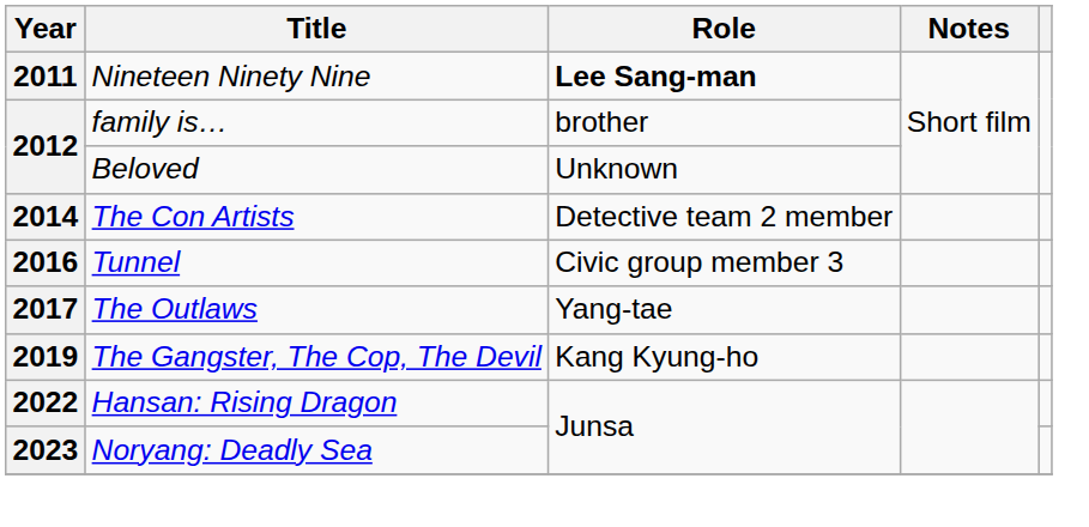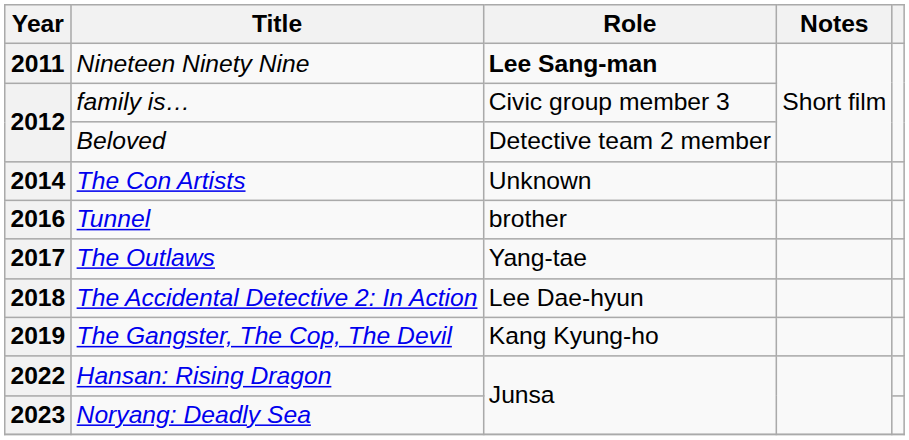 <table class="wikitable sortable plainrowheaders">
 <tr>
 <th scope="col">Year</th>
 <th scope="col">Title</th>
 <th scope="col">Role</th>
 <th scope="col">Notes</th>
 <th scope="col" class="unsortable"></th>
 </tr>
 <tr>
 <th scope="row">2011</th>
 <td><em>Nineteen Ninety Nine</em></td>
 <td><strong>Lee Sang-man</strong></td>
 <td rowspan="3">Short film</td>
 <td rowspan="3"></td>
 </tr>
 <tr>
 <th rowspan="2" scope="row">2012</th>
 <td><em>family is…</em></td>
-<td>brother</td>
+<td>Civic group member 3</td>
 </tr>
 <tr>
 <td><em>Beloved</em></td>
-<td>Unknown</td>
+<td>Detective team 2 member</td>
 </tr>
 <tr>
 <th scope="row">2014</th>
 <td><em><a href='#'>The Con Artists</a></em></td>
-<td>Detective team 2 member</td>
+<td>Unknown</td>
 <td></td>
 <td></td>
 </tr>
 <tr>
 <th scope="row">2016</th>
 <td><em><a href='#'>Tunnel</a></em></td>
-<td>Civic group member 3</td>
+<td>brother</td>
 <td></td>
 <td></td>
 </tr>
 <tr>
 <th scope="row">2017</th>
 <td><em><a href='#'>The Outlaws</a></em></td>
 <td>Yang-tae</td>
+<td></td>
+<td></td>
+</tr>
+<tr>
+<th scope="row">2018</th>
+<td><em><a href='#'>The Accidental Detective 2: In Action</a></em></td>
+<td>Lee Dae-hyun</td>
 <td></td>
 <td></td>
 </tr>
 <tr>
 <th scope="row">2019</th>
 <td><em><a href='#'>The Gangster, The Cop, The Devil</a></em></td>
 <td>Kang Kyung-ho</td>
 <td></td>
 <td></td>
 </tr>
 <tr>
 <th scope="row">2022</th>
 <td><em><a href='#'>Hansan: Rising Dragon</a></em></td>
 <td rowspan="2">Junsa</td>
 <td rowspan="2"></td>
 <td style="text-align:center"></td>
 </tr>
 <tr>
 <th scope="row">2023</th>
 <td><em><a href='#'>Noryang: Deadly Sea</a></em></td>
 <td style="text-align:center"></td>
 </tr>
 <tr>
 </tr>
 </table>
